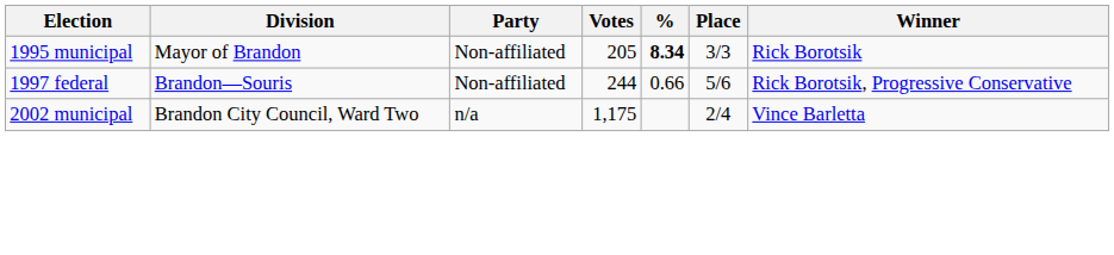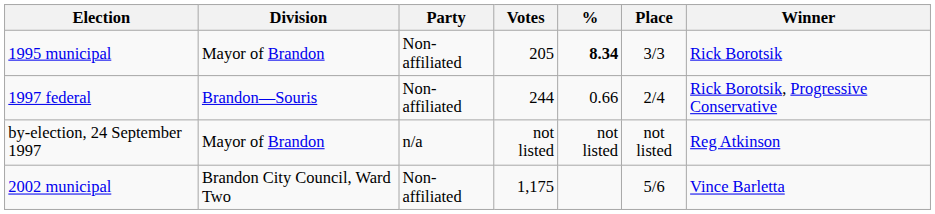 <table class="wikitable" width="900">
 <tr>
 <th align="left">Election</th>
 <th align="left">Division</th>
 <th align="left">Party</th>
 <th align="right">Votes</th>
 <th align="right">%</th>
 <th align="center">Place</th>
 <th align="center">Winner</th>
 </tr>
 <tr>
 <td align="left"><a href='#'>1995 municipal</a></td>
 <td align="left">Mayor of <a href='#'>Brandon</a></td>
 <td align="left">Non-affiliated</td>
 <td align="right">205</td>
 <td align="right"><strong>8.34</strong></td>
 <td align="center">3/3</td>
 <td align="left"><a href='#'>Rick Borotsik</a></td>
 </tr>
 <tr>
 <td align="left"><a href='#'>1997 federal</a></td>
 <td align="left"><a href='#'>Brandon—Souris</a></td>
 <td align="left">Non-affiliated</td>
 <td align="right">244</td>
 <td align="right">0.66</td>
-<td align="center">5/6</td>
+<td align="center">2/4</td>
 <td align="left"><a href='#'>Rick Borotsik</a>, <a href='#'>Progressive Conservative</a></td>
+</tr>
+<tr>
+<td align="left">by-election, 24 September 1997</td>
+<td align="left">Mayor of <a href='#'>Brandon</a></td>
+<td align="left">n/a</td>
+<td align="right">not listed</td>
+<td align="right">not listed</td>
+<td align="center">not listed</td>
+<td align="left"><a href='#'>Reg Atkinson</a></td>
 </tr>
 <tr>
 <td align="left"><a href='#'>2002 municipal</a></td>
 <td align="left">Brandon City Council, Ward Two</td>
-<td align="left">n/a</td>
+<td align="left">Non-affiliated</td>
 <td align="right">1,175</td>
 <td align="right"></td>
-<td align="center">2/4</td>
+<td align="center">5/6</td>
 <td align="left"><a href='#'>Vince Barletta</a></td>
 </tr>
 </table>
